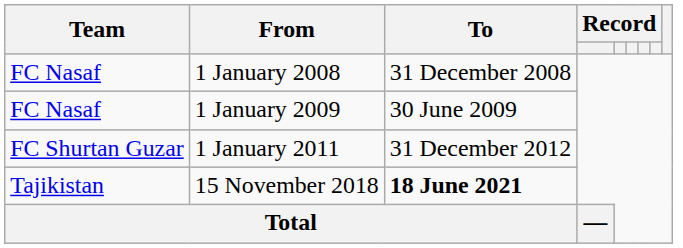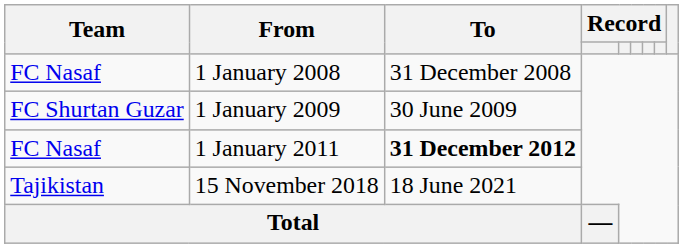 <table class=wikitable style=text-align:center>
 <tr>
 <th rowspan=2>Team</th>
 <th rowspan=2>From</th>
 <th rowspan=2>To</th>
 <th colspan=5>Record</th>
 <th rowspan=2></th>
 </tr>
 <tr>
 <th></th>
 <th></th>
 <th></th>
 <th></th>
 <th></th>
 </tr>
 <tr>
 <td align=left><a href='#'>FC Nasaf</a></td>
 <td align=left>1 January 2008</td>
 <td align=left>31 December 2008<br></td>
 </tr>
 <tr>
-<td align=left><a href='#'>FC Nasaf</a></td>
+<td align=left><a href='#'>FC Shurtan Guzar</a></td>
 <td align=left>1 January 2009</td>
 <td align=left>30 June 2009<br></td>
 </tr>
 <tr>
-<td align=left><a href='#'>FC Shurtan Guzar</a></td>
+<td align=left><a href='#'>FC Nasaf</a></td>
 <td align=left>1 January 2011</td>
-<td align=left>31 December 2012<br></td>
+<td align=left><strong>31 December 2012<br></strong></td>
 </tr>
 <tr>
 <td align=left><a href='#'>Tajikistan</a></td>
 <td align=left>15 November 2018</td>
-<td align=left><strong>18 June 2021<br></strong></td>
+<td align=left>18 June 2021<br></td>
 </tr>
 <tr>
 <th colspan=3>Total<br></th>
 <th>—</th>
 </tr>
 </table>
